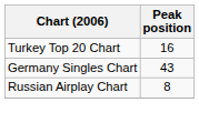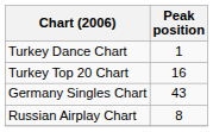 <table class="wikitable">
 <tr>
 <th align="center">Chart (2006)</th>
 <th align="center">Peak<br>position</th>
+</tr>
+<tr>
+<td align="left">Turkey Dance Chart</td>
+<td align="center">1</td>
 </tr>
 <tr>
 <td align="left">Turkey Top 20 Chart</td>
 <td align="center">16</td>
 </tr>
 <tr>
 <td align="left">Germany Singles Chart</td>
 <td align="center">43</td>
 </tr>
 <tr>
 <td align="left">Russian Airplay Chart</td>
 <td align="center">8</td>
 </tr>
 <tr>
 </tr>
 </table>
